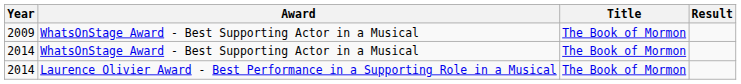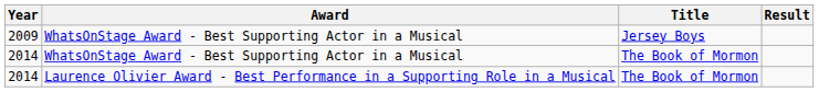 <table class="wikitable sortable">
 <tr>
 <th>Year</th>
 <th>Award</th>
 <th>Title</th>
 <th>Result</th>
 </tr>
 <tr>
 <td>2009</td>
 <td><a href='#'>WhatsOnStage Award</a> - Best Supporting Actor in a Musical</td>
-<td><a href='#'>The Book of Mormon</a></td>
+<td><a href='#'>Jersey Boys</a></td>
 <td></td>
 </tr>
 <tr>
 <td>2014</td>
 <td><a href='#'>WhatsOnStage Award</a>  - Best Supporting Actor in a Musical</td>
 <td><a href='#'>The Book of Mormon</a></td>
 <td></td>
 </tr>
 <tr>
 <td>2014</td>
 <td><a href='#'>Laurence Olivier Award</a> - <a href='#'>Best Performance in a Supporting Role in a Musical</a></td>
 <td><a href='#'>The Book of Mormon</a></td>
 <td></td>
 </tr>
 </table>
